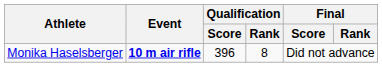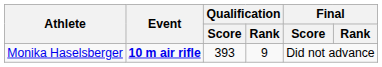 <table class="wikitable" style="font-size:90%">
 <tr>
 <th rowspan="2">Athlete</th>
 <th rowspan="2">Event</th>
 <th colspan="2">Qualification</th>
 <th colspan="2">Final</th>
 </tr>
 <tr>
 <th>Score</th>
 <th>Rank</th>
 <th>Score</th>
 <th>Rank</th>
 </tr>
 <tr>
 <td rowspan=2><a href='#'>Monika Haselsberger</a></td>
 <td><strong><a href='#'>10 m air rifle</a></strong></td>
-<td align="center">396</td>
-<td align="center">8</td>
+<td align="center">393</td>
+<td align="center">9</td>
 <td colspan="2"  align="center">Did not advance</td>
 </tr>
 </table>
